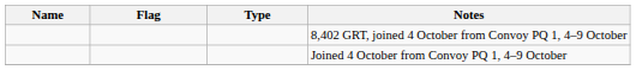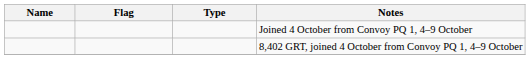 <table class="wikitable sortable">
 <tr>
 <th scope="col" width="100px">Name</th>
 <th scope="col" width="140px">Flag</th>
 <th scope="col" width="120px">Type</th>
 <th>Notes</th>
 </tr>
 <tr>
 <td></td>
 <td></td>
 <td></td>
-<td>8,402 GRT, joined 4 October from Convoy PQ 1, 4–9 October</td>
+<td>Joined 4 October from Convoy PQ 1, 4–9 October</td>
 </tr>
 <tr>
 <td></td>
 <td></td>
 <td></td>
-<td>Joined 4 October from Convoy PQ 1, 4–9 October</td>
+<td>8,402 GRT, joined 4 October from Convoy PQ 1, 4–9 October</td>
 </tr>
 <tr>
 </tr>
 </table>
